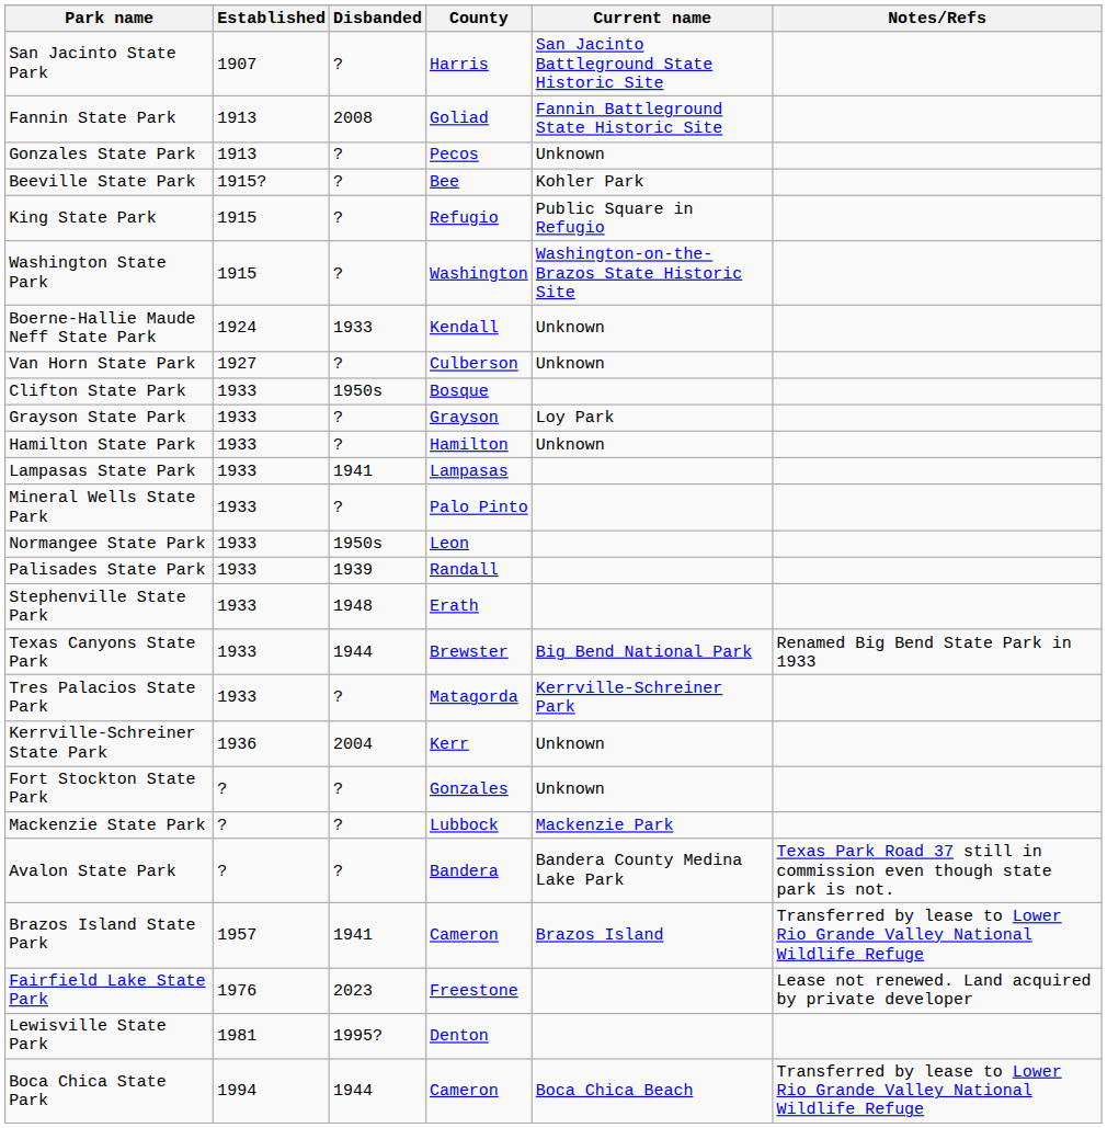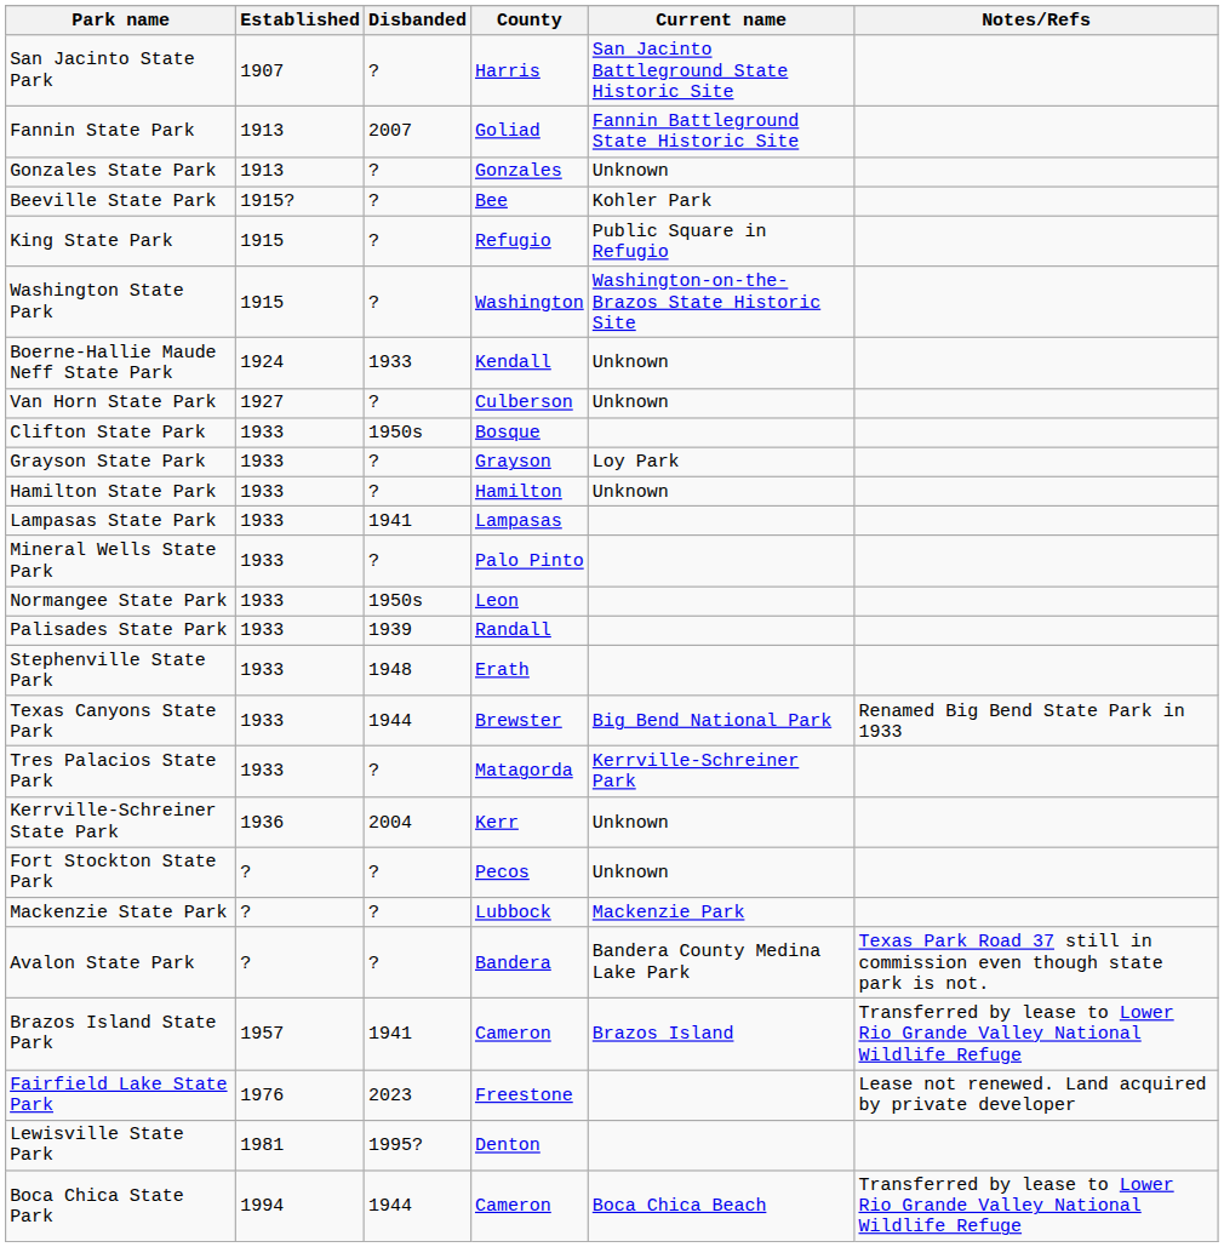 <table class="wikitable sortable">
 <tr>
 </tr>
 <tr>
 <th scope="col">Park name</th>
 <th scope="col">Established</th>
 <th scope="col">Disbanded</th>
 <th scope="col">County</th>
 <th scope="col">Current name</th>
 <th scope="col" class="unsortable" style="width:30%;">Notes/Refs</th>
 </tr>
 <tr>
 <td scope="row">San Jacinto State Park</td>
 <td>1907</td>
 <td>?</td>
 <td><a href='#'>Harris</a></td>
 <td><a href='#'>San Jacinto Battleground State Historic Site</a></td>
 <td></td>
 </tr>
 <tr>
 <td scope="row">Fannin State Park</td>
 <td>1913</td>
-<td>2008</td>
+<td>2007</td>
 <td><a href='#'>Goliad</a></td>
 <td><a href='#'>Fannin Battleground State Historic Site</a></td>
 <td></td>
 </tr>
 <tr>
 <td scope="row">Gonzales State Park</td>
 <td>1913</td>
 <td>?</td>
-<td><a href='#'>Pecos</a></td>
+<td><a href='#'>Gonzales</a></td>
 <td>Unknown</td>
 <td></td>
 </tr>
 <tr>
 <td scope="row">Beeville State Park</td>
 <td>1915?</td>
 <td>?</td>
 <td><a href='#'>Bee</a></td>
 <td>Kohler Park</td>
 <td></td>
 </tr>
 <tr>
 <td scope="row">King State Park</td>
 <td>1915</td>
 <td>?</td>
 <td><a href='#'>Refugio</a></td>
 <td>Public Square in <a href='#'>Refugio</a></td>
 <td></td>
 </tr>
 <tr>
 <td scope="row">Washington State Park</td>
 <td>1915</td>
 <td>?</td>
 <td><a href='#'>Washington</a></td>
 <td><a href='#'>Washington-on-the-Brazos State Historic Site</a></td>
 <td></td>
 </tr>
 <tr>
 <td scope="row">Boerne-Hallie Maude Neff State Park</td>
 <td>1924</td>
 <td>1933</td>
 <td><a href='#'>Kendall</a></td>
 <td>Unknown</td>
 <td></td>
 </tr>
 <tr>
 <td scope="row">Van Horn State Park</td>
 <td>1927</td>
 <td>?</td>
 <td><a href='#'>Culberson</a></td>
 <td>Unknown</td>
 <td></td>
 </tr>
 <tr>
 <td scope="row">Clifton State Park</td>
 <td>1933</td>
 <td>1950s</td>
 <td><a href='#'>Bosque</a></td>
 <td></td>
 <td></td>
 </tr>
 <tr>
 <td scope="row">Grayson State Park</td>
 <td>1933</td>
 <td>?</td>
 <td><a href='#'>Grayson</a></td>
 <td>Loy Park</td>
 <td></td>
 </tr>
 <tr>
 <td scope="row">Hamilton State Park</td>
 <td>1933</td>
 <td>?</td>
 <td><a href='#'>Hamilton</a></td>
 <td>Unknown</td>
 <td></td>
 </tr>
 <tr>
 <td scope="row">Lampasas State Park</td>
 <td>1933</td>
 <td>1941</td>
 <td><a href='#'>Lampasas</a></td>
 <td></td>
 <td></td>
 </tr>
 <tr>
 <td scope="row">Mineral Wells State Park</td>
 <td>1933</td>
 <td>?</td>
 <td><a href='#'>Palo Pinto</a></td>
 <td></td>
 <td></td>
 </tr>
 <tr>
 <td scope="row">Normangee State Park</td>
 <td>1933</td>
 <td>1950s</td>
 <td><a href='#'>Leon</a></td>
 <td></td>
 <td></td>
 </tr>
 <tr>
 <td scope="row">Palisades State Park</td>
 <td>1933</td>
 <td>1939</td>
 <td><a href='#'>Randall</a></td>
 <td></td>
 <td></td>
 </tr>
 <tr>
 <td scope="row">Stephenville State Park</td>
 <td>1933</td>
 <td>1948</td>
 <td><a href='#'>Erath</a></td>
 <td></td>
 <td></td>
 </tr>
 <tr>
 <td scope="row">Texas Canyons State Park</td>
 <td>1933</td>
 <td>1944</td>
 <td><a href='#'>Brewster</a></td>
 <td><a href='#'>Big Bend National Park</a></td>
 <td> Renamed Big Bend State Park in 1933</td>
 </tr>
 <tr>
 <td scope="row">Tres Palacios State Park</td>
 <td>1933</td>
 <td>?</td>
 <td><a href='#'>Matagorda</a></td>
 <td><a href='#'>Kerrville-Schreiner Park</a></td>
 <td></td>
 </tr>
 <tr>
 <td scope="row">Kerrville-Schreiner State Park</td>
 <td>1936</td>
 <td>2004</td>
 <td><a href='#'>Kerr</a></td>
 <td>Unknown</td>
 <td></td>
 </tr>
 <tr>
 <td scope="row">Fort Stockton State Park</td>
 <td>?</td>
 <td>?</td>
-<td><a href='#'>Gonzales</a></td>
+<td><a href='#'>Pecos</a></td>
 <td>Unknown</td>
 <td></td>
 </tr>
 <tr>
 <td scope="row">Mackenzie State Park</td>
 <td>?</td>
 <td>?</td>
 <td><a href='#'>Lubbock</a></td>
 <td><a href='#'>Mackenzie Park</a></td>
 <td></td>
 </tr>
 <tr>
 <td scope="row">Avalon State Park</td>
 <td>?</td>
 <td>?</td>
 <td><a href='#'>Bandera</a></td>
 <td>Bandera County Medina Lake Park</td>
 <td><a href='#'>Texas Park Road 37</a> still in commission even though state park is not.</td>
 </tr>
 <tr>
 <td scope="row">Brazos Island State Park</td>
 <td>1957</td>
 <td>1941</td>
 <td><a href='#'>Cameron</a></td>
 <td><a href='#'>Brazos Island</a></td>
 <td>Transferred by lease to <a href='#'>Lower Rio Grande Valley National Wildlife Refuge</a></td>
 </tr>
 <tr>
 <td scope="row"><a href='#'>Fairfield Lake State Park</a></td>
 <td>1976</td>
 <td>2023</td>
 <td><a href='#'>Freestone</a></td>
 <td></td>
 <td>Lease not renewed. Land acquired by private developer</td>
 </tr>
 <tr>
 <td scope="row">Lewisville State Park</td>
 <td>1981</td>
 <td>1995?</td>
 <td><a href='#'>Denton</a></td>
 <td></td>
 <td></td>
 </tr>
 <tr>
 <td scope="row">Boca Chica State Park</td>
 <td>1994</td>
 <td>1944</td>
 <td><a href='#'>Cameron</a></td>
 <td><a href='#'>Boca Chica Beach</a></td>
 <td>Transferred by lease to <a href='#'>Lower Rio Grande Valley National Wildlife Refuge</a></td>
 </tr>
 </table>
